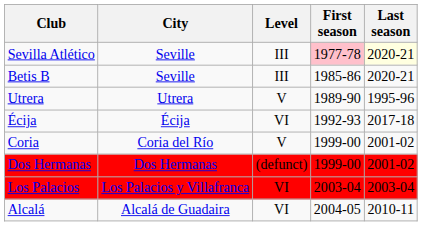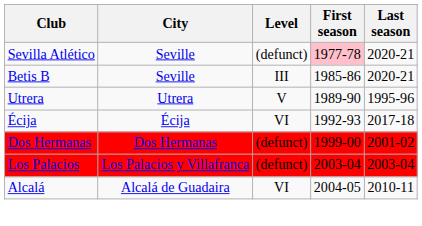 <table class="wikitable sortable" style="text-align: center;">
 <tr>
 <th>Club</th>
 <th>City</th>
 <th>Level</th>
 <th>First<br>season</th>
 <th>Last<br>season</th>
 </tr>
 <tr>
 <td align="left"><a href='#'>Sevilla Atlético</a></td>
 <td><a href='#'>Seville</a></td>
-<td>III</td>
+<td>(defunct)</td>
 <td style="background: pink;">1977-78</td>
-<td style="background: lightyellow;">2020-21</td>
+<td>2020-21</td>
 </tr>
 <tr>
 <td align="left"><a href='#'>Betis B</a></td>
 <td><a href='#'>Seville</a></td>
 <td>III</td>
 <td>1985-86</td>
 <td>2020-21</td>
 </tr>
 <tr>
 <td align="left"><a href='#'>Utrera</a></td>
 <td><a href='#'>Utrera</a></td>
 <td>V</td>
 <td>1989-90</td>
 <td>1995-96</td>
 </tr>
 <tr>
 <td align="left"><a href='#'>Écija</a></td>
 <td><a href='#'>Écija</a></td>
 <td>VI</td>
 <td>1992-93</td>
 <td>2017-18</td>
 </tr>
-<tr>
-<td align="left"><a href='#'>Coria</a></td>
-<td><a href='#'>Coria del Río</a></td>
-<td>V</td>
-<td>1999-00</td>
-<td>2001-02</td>
-</tr>
 <tr style="background:#FF0000">
 <td align="left"><a href='#'>Dos Hermanas</a></td>
 <td><a href='#'>Dos Hermanas</a></td>
 <td>(defunct)</td>
 <td>1999-00</td>
 <td>2001-02</td>
 </tr>
 <tr style="background:#FF0000">
 <td align="left"><a href='#'>Los Palacios</a></td>
 <td><a href='#'>Los Palacios y Villafranca</a></td>
-<td>VI</td>
+<td>(defunct)</td>
 <td>2003-04</td>
 <td>2003-04</td>
 </tr>
 <tr>
 <td align="left"><a href='#'>Alcalá</a></td>
 <td><a href='#'>Alcalá de Guadaira</a></td>
 <td>VI</td>
 <td>2004-05</td>
 <td>2010-11</td>
 </tr>
 </table>
